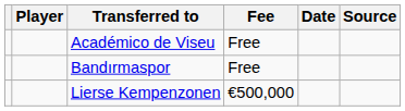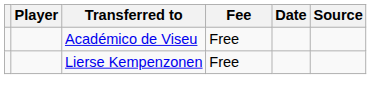 <table class="wikitable plainrowheaders sortable">
 <tr>
 <th></th>
 <th scope="col">Player</th>
 <th>Transferred to</th>
 <th style="width: 65px;">Fee</th>
 <th scope="col">Date</th>
 <th scope="col">Source</th>
 </tr>
 <tr>
 <td align="center"></td>
 <td></td>
 <td> <a href='#'>Académico de Viseu</a></td>
 <td>Free</td>
 <td></td>
 <td></td>
 </tr>
 <tr>
 <td align="center"></td>
 <td></td>
-<td> <a href='#'>Bandırmaspor</a></td>
+<td> <a href='#'>Lierse Kempenzonen</a></td>
 <td>Free</td>
 <td></td>
 <td></td>
 </tr>
-<tr>
-<td align="center"></td>
-<td></td>
-<td> <a href='#'>Lierse Kempenzonen</a></td>
-<td>€500,000</td>
-<td></td>
-<td></td>
-</tr>
 </table>
